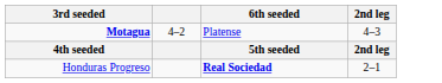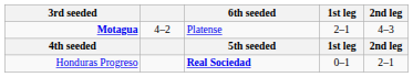 <table class="wikitable">
 <tr>
 <th style="width:200px;">3rd seeded</th>
 <th style="width:60px;"></th>
 <th style="width:200px;">6th seeded</th>
+<th style="width:60px;">1st leg</th>
 <th style="width:60px;">2nd leg</th>
 </tr>
 <tr>
 <td style="text-align:right;"><a href='#'><strong>Motagua</strong></a></td>
 <td style="text-align:center;">4–2</td>
 <td><a href='#'>Platense</a></td>
+<td style="text-align:center;">2–1</td>
 <td style="text-align:center;">4–3</td>
 </tr>
 <tr>
 <th style="width:200px;">4th seeded</th>
 <th style="width:60px;"></th>
 <th style="width:200px;">5th seeded</th>
+<th style="width:60px;">1st leg</th>
 <th style="width:60px;">2nd leg</th>
 </tr>
 <tr>
 <td style="text-align:right;"><a href='#'>Honduras Progreso</a></td>
 <td style="text-align:center;"></td>
 <td><a href='#'><strong>Real Sociedad</strong></a></td>
+<td style="text-align:center;">0–1</td>
 <td style="text-align:center;">2–1</td>
 </tr>
 </table>
